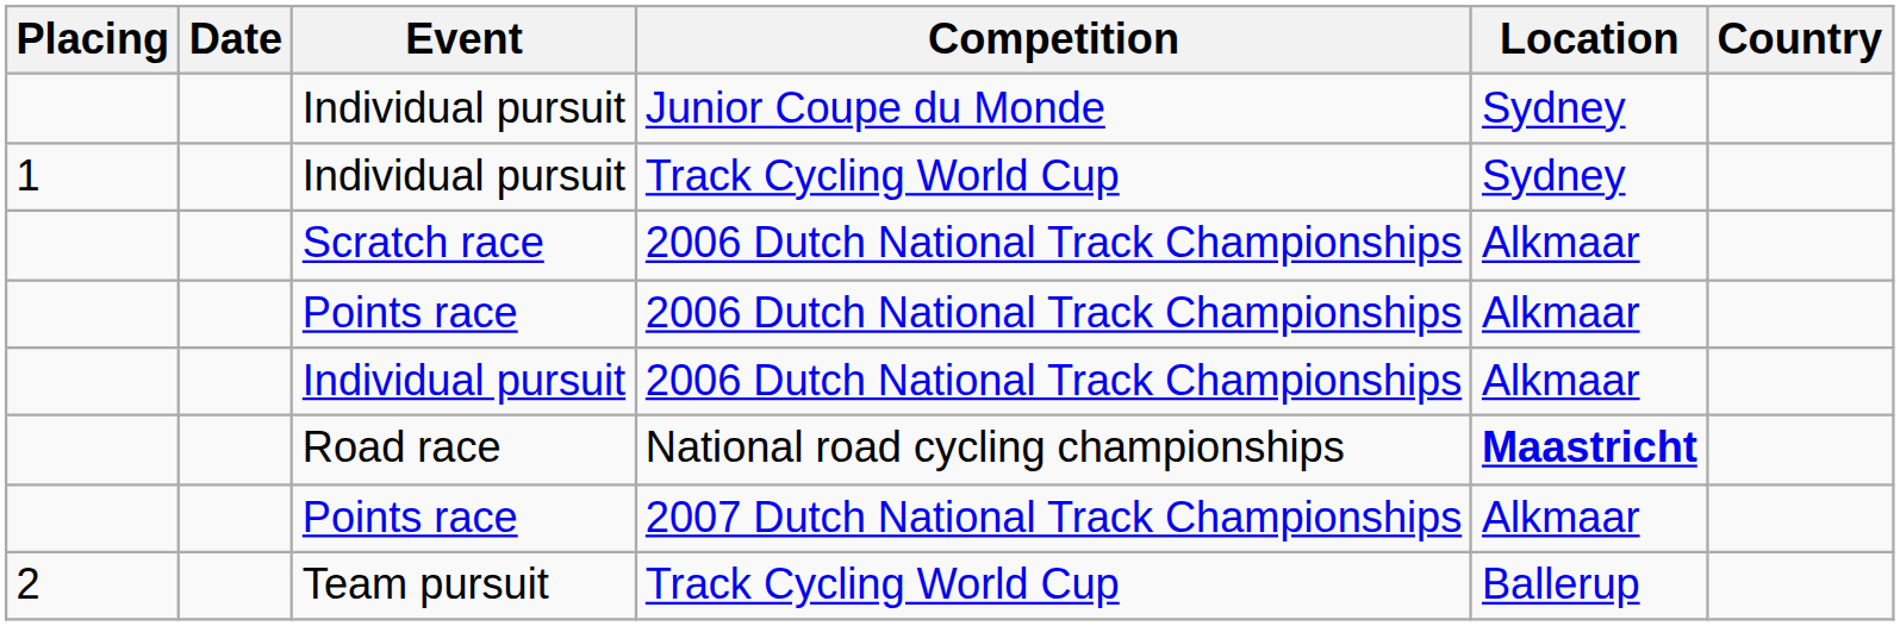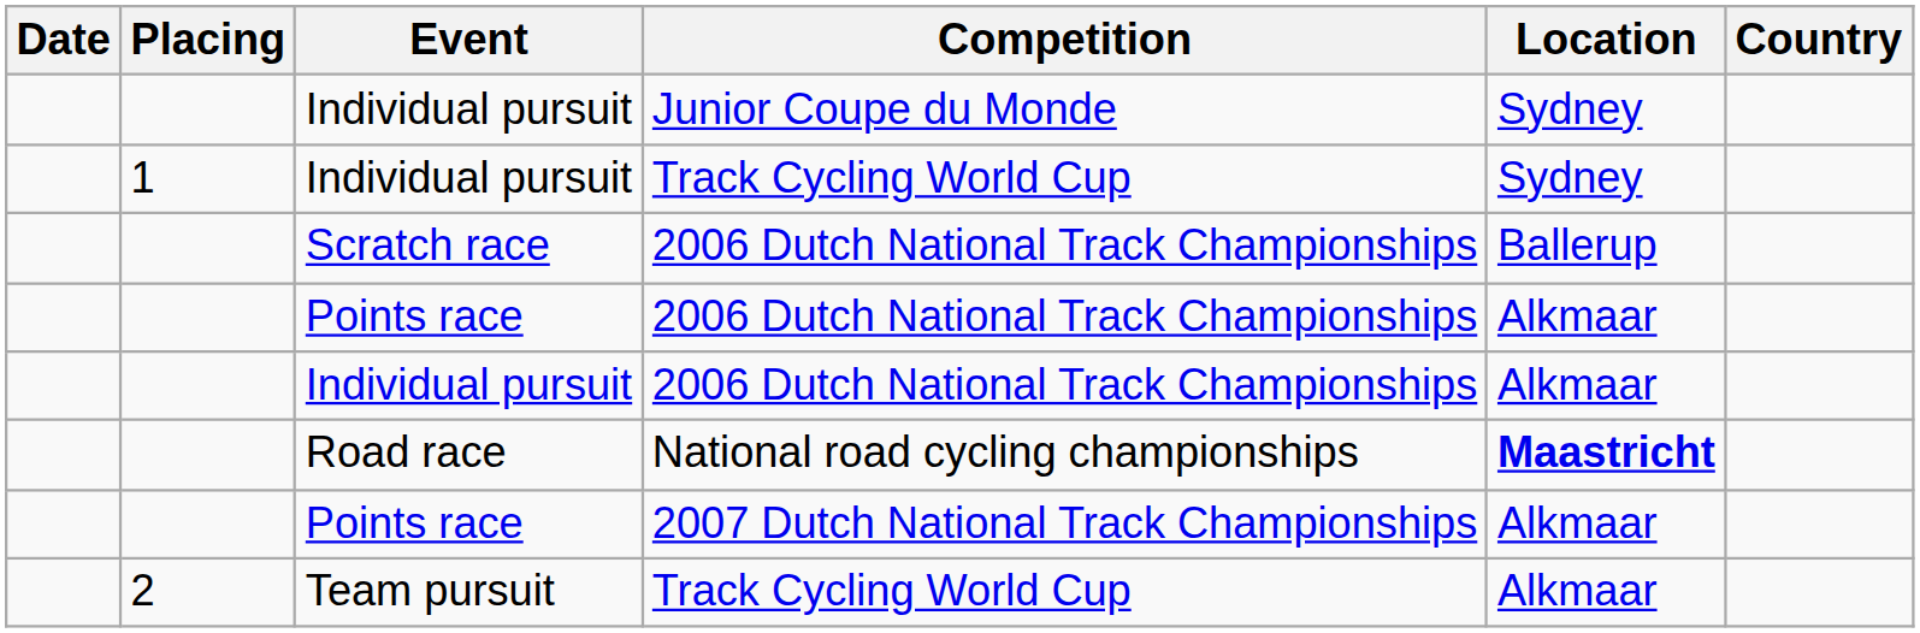 <table class="wikitable sortable">
 <tr>
+<th>Date</th>
 <th>Placing</th>
-<th>Date</th>
 <th>Event</th>
 <th>Competition</th>
 <th>Location</th>
 <th>Country</th>
 </tr>
 <tr>
 <td></td>
 <td></td>
 <td>Individual pursuit</td>
 <td><a href='#'>Junior Coupe du Monde</a></td>
 <td><a href='#'>Sydney</a></td>
 <td></td>
 </tr>
 <tr>
+<td></td>
 <td>1</td>
-<td></td>
 <td>Individual pursuit</td>
 <td><a href='#'>Track Cycling World Cup</a></td>
 <td><a href='#'>Sydney</a></td>
 <td></td>
 </tr>
 <tr>
 <td></td>
 <td></td>
 <td><a href='#'>Scratch race</a></td>
 <td><a href='#'>2006 Dutch National Track Championships</a></td>
-<td><a href='#'>Alkmaar</a></td>
+<td><a href='#'>Ballerup</a></td>
 <td></td>
 </tr>
 <tr>
 <td></td>
 <td></td>
 <td><a href='#'>Points race</a></td>
 <td><a href='#'>2006 Dutch National Track Championships</a></td>
 <td><a href='#'>Alkmaar</a></td>
 <td></td>
 </tr>
 <tr>
 <td></td>
 <td></td>
 <td><a href='#'>Individual pursuit</a></td>
 <td><a href='#'>2006 Dutch National Track Championships</a></td>
 <td><a href='#'>Alkmaar</a></td>
 <td></td>
 </tr>
 <tr>
 <td></td>
 <td></td>
 <td>Road race</td>
 <td>National road cycling championships</td>
 <td><strong><a href='#'>Maastricht</a></strong></td>
 <td></td>
 </tr>
 <tr>
 <td></td>
 <td></td>
 <td><a href='#'>Points race</a></td>
 <td><a href='#'>2007 Dutch National Track Championships</a></td>
 <td><a href='#'>Alkmaar</a></td>
 <td></td>
 </tr>
 <tr>
+<td></td>
 <td>2</td>
-<td></td>
 <td>Team pursuit</td>
 <td><a href='#'>Track Cycling World Cup</a></td>
-<td><a href='#'>Ballerup</a></td>
+<td><a href='#'>Alkmaar</a></td>
 <td></td>
 </tr>
 </table>
